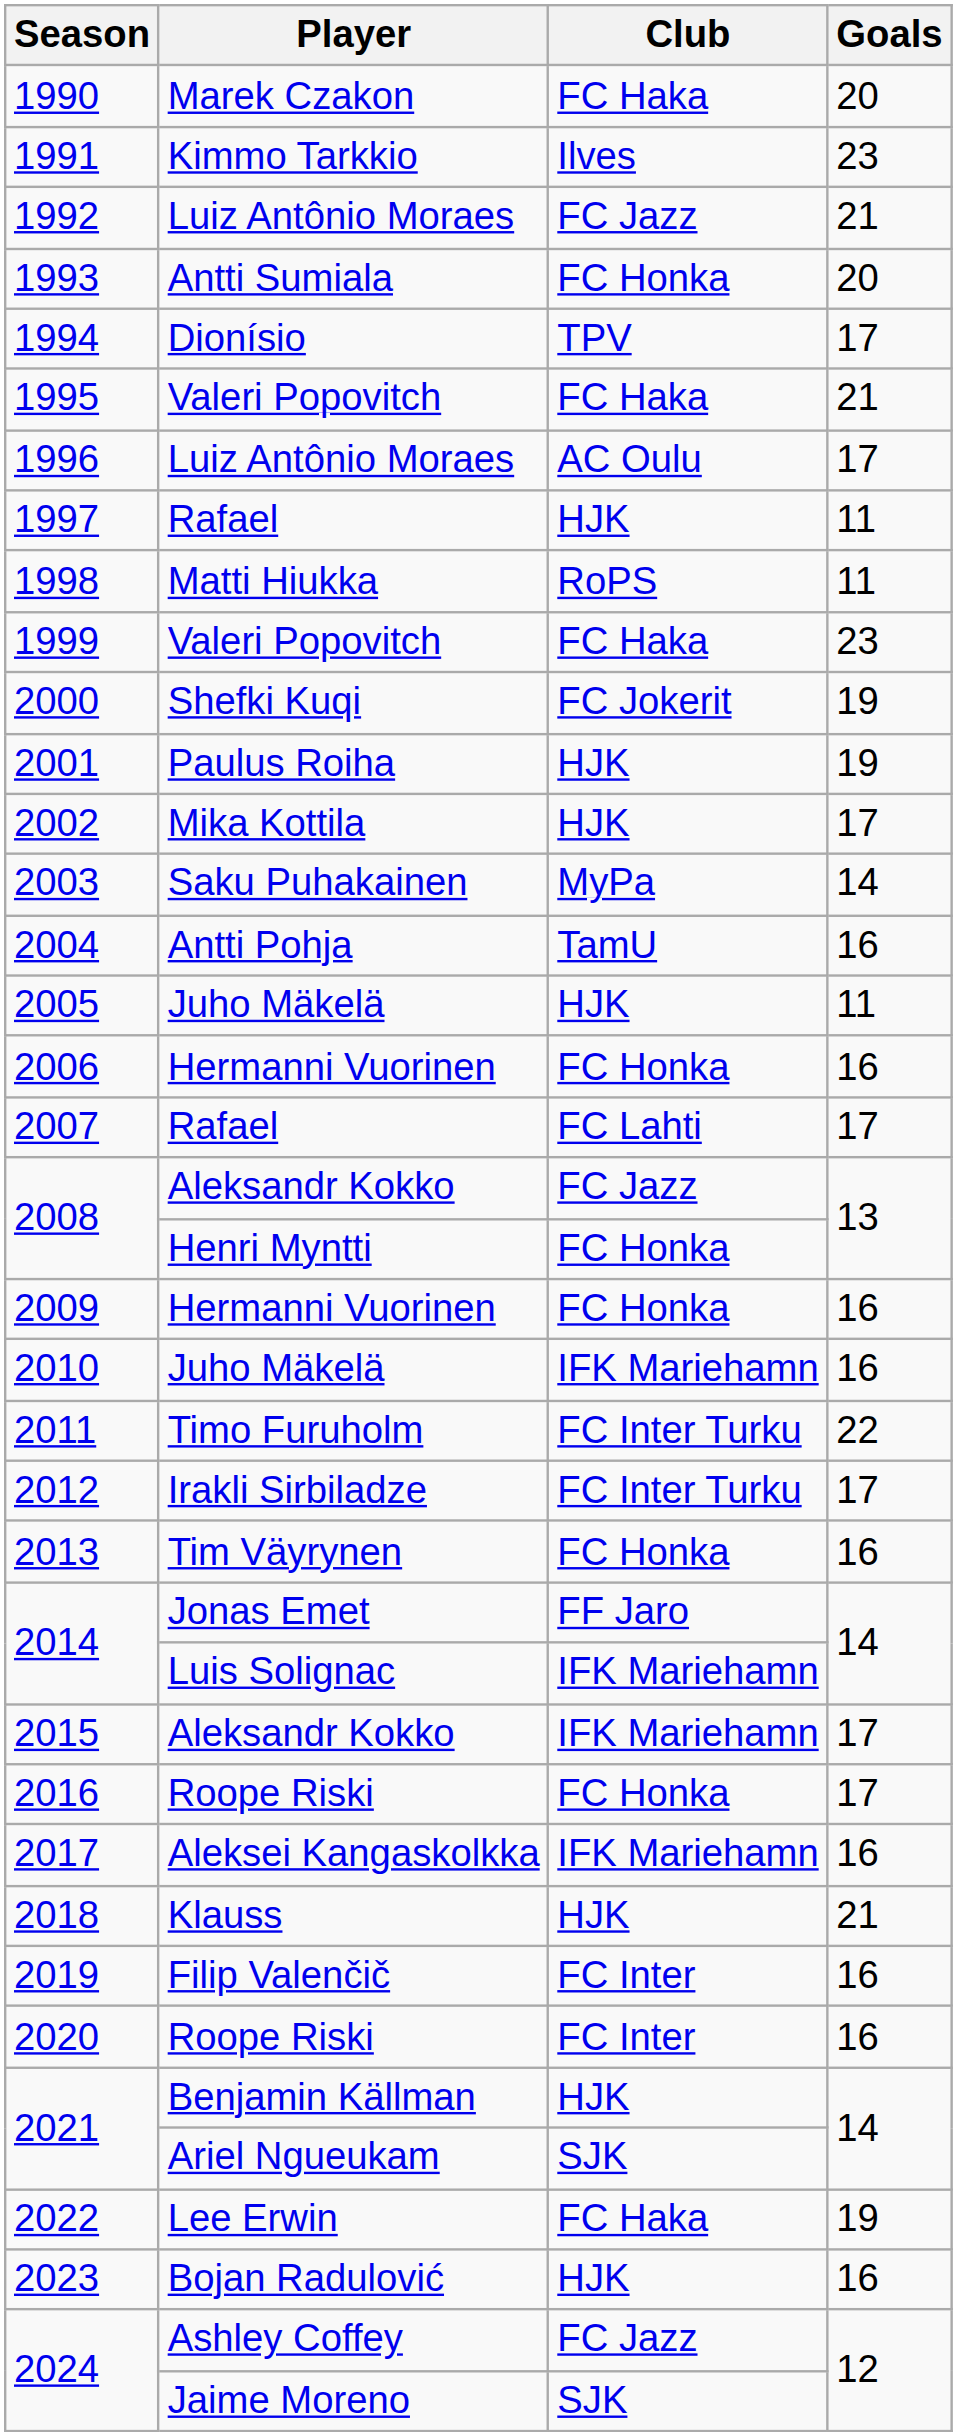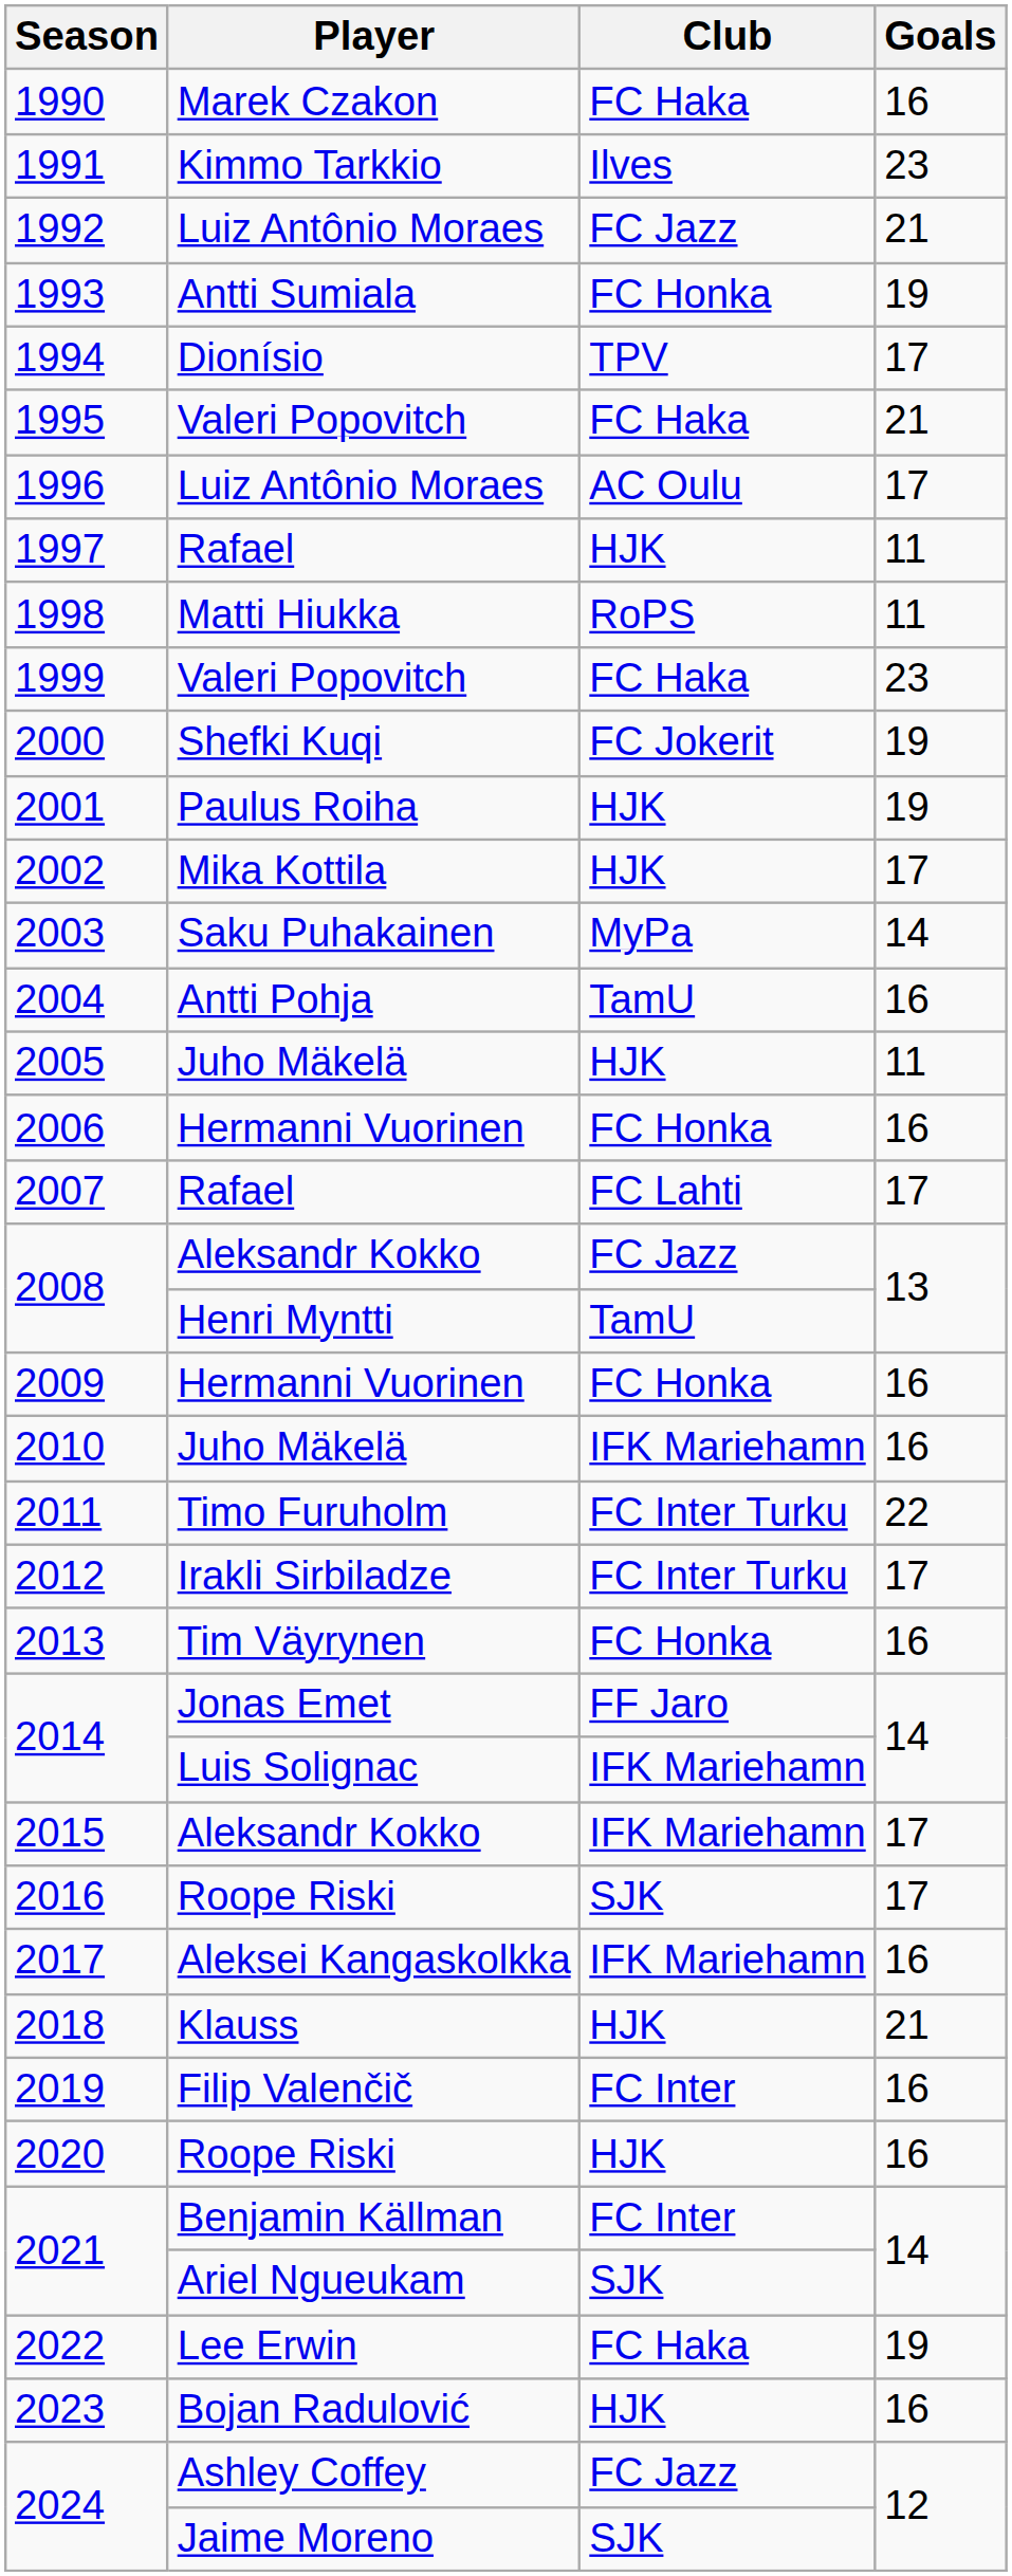 <table class="wikitable" style="margin: 0;">
 <tr>
 <th>Season</th>
 <th>Player</th>
 <th>Club</th>
 <th>Goals</th>
 </tr>
 <tr>
 <td><a href='#'>1990</a></td>
 <td> <a href='#'>Marek Czakon</a></td>
 <td><a href='#'>FC Haka</a></td>
-<td>20</td>
+<td>16</td>
 </tr>
 <tr>
 <td><a href='#'>1991</a></td>
 <td> <a href='#'>Kimmo Tarkkio</a></td>
 <td><a href='#'>Ilves</a></td>
 <td>23</td>
 </tr>
 <tr>
 <td><a href='#'>1992</a></td>
 <td> <a href='#'>Luiz Antônio Moraes</a></td>
 <td><a href='#'>FC Jazz</a></td>
 <td>21</td>
 </tr>
 <tr>
 <td><a href='#'>1993</a></td>
 <td> <a href='#'>Antti Sumiala</a></td>
 <td><a href='#'>FC Honka</a></td>
-<td>20</td>
+<td>19</td>
 </tr>
 <tr>
 <td><a href='#'>1994</a></td>
 <td> <a href='#'>Dionísio</a></td>
 <td><a href='#'>TPV</a></td>
 <td>17</td>
 </tr>
 <tr>
 <td><a href='#'>1995</a></td>
 <td> <a href='#'>Valeri Popovitch</a></td>
 <td><a href='#'>FC Haka</a></td>
 <td>21</td>
 </tr>
 <tr>
 <td><a href='#'>1996</a></td>
 <td> <a href='#'>Luiz Antônio Moraes</a></td>
 <td><a href='#'>AC Oulu</a></td>
 <td>17</td>
 </tr>
 <tr>
 <td><a href='#'>1997</a></td>
 <td> <a href='#'>Rafael</a></td>
 <td><a href='#'>HJK</a></td>
 <td>11</td>
 </tr>
 <tr>
 <td><a href='#'>1998</a></td>
 <td> <a href='#'>Matti Hiukka</a></td>
 <td><a href='#'>RoPS</a></td>
 <td>11</td>
 </tr>
 <tr>
 <td><a href='#'>1999</a></td>
 <td> <a href='#'>Valeri Popovitch</a></td>
 <td><a href='#'>FC Haka</a></td>
 <td>23</td>
 </tr>
 <tr>
 <td><a href='#'>2000</a></td>
 <td> <a href='#'>Shefki Kuqi</a></td>
 <td><a href='#'>FC Jokerit</a></td>
 <td>19</td>
 </tr>
 <tr>
 <td><a href='#'>2001</a></td>
 <td> <a href='#'>Paulus Roiha</a></td>
 <td><a href='#'>HJK</a></td>
 <td>19</td>
 </tr>
 <tr>
 <td><a href='#'>2002</a></td>
 <td> <a href='#'>Mika Kottila</a></td>
 <td><a href='#'>HJK</a></td>
 <td>17</td>
 </tr>
 <tr>
 <td><a href='#'>2003</a></td>
 <td> <a href='#'>Saku Puhakainen</a></td>
 <td><a href='#'>MyPa</a></td>
 <td>14</td>
 </tr>
 <tr>
 <td><a href='#'>2004</a></td>
 <td> <a href='#'>Antti Pohja</a></td>
 <td><a href='#'>TamU</a></td>
 <td>16</td>
 </tr>
 <tr>
 <td><a href='#'>2005</a></td>
 <td> <a href='#'>Juho Mäkelä</a></td>
 <td><a href='#'>HJK</a></td>
 <td>11</td>
 </tr>
 <tr>
 <td><a href='#'>2006</a></td>
 <td> <a href='#'>Hermanni Vuorinen</a></td>
 <td><a href='#'>FC Honka</a></td>
 <td>16</td>
 </tr>
 <tr>
 <td><a href='#'>2007</a></td>
 <td> <a href='#'>Rafael</a></td>
 <td><a href='#'>FC Lahti</a></td>
 <td>17</td>
 </tr>
 <tr>
 <td rowspan=2><a href='#'>2008</a></td>
 <td> <a href='#'>Aleksandr Kokko</a></td>
 <td><a href='#'>FC Jazz</a></td>
 <td rowspan=2>13</td>
 </tr>
 <tr>
 <td> <a href='#'>Henri Myntti</a></td>
-<td><a href='#'>FC Honka</a></td>
+<td><a href='#'>TamU</a></td>
 </tr>
 <tr>
 <td><a href='#'>2009</a></td>
 <td> <a href='#'>Hermanni Vuorinen</a></td>
 <td><a href='#'>FC Honka</a></td>
 <td>16</td>
 </tr>
 <tr>
 <td><a href='#'>2010</a></td>
 <td> <a href='#'>Juho Mäkelä</a></td>
 <td><a href='#'>IFK Mariehamn</a></td>
 <td>16</td>
 </tr>
 <tr>
 <td><a href='#'>2011</a></td>
 <td> <a href='#'>Timo Furuholm</a></td>
 <td><a href='#'>FC Inter Turku</a></td>
 <td>22</td>
 </tr>
 <tr>
 <td><a href='#'>2012</a></td>
 <td> <a href='#'>Irakli Sirbiladze</a></td>
 <td><a href='#'>FC Inter Turku</a></td>
 <td>17</td>
 </tr>
 <tr>
 <td><a href='#'>2013</a></td>
 <td> <a href='#'>Tim Väyrynen</a></td>
 <td><a href='#'>FC Honka</a></td>
 <td>16</td>
 </tr>
 <tr>
 <td rowspan=2><a href='#'>2014</a></td>
 <td> <a href='#'>Jonas Emet</a></td>
 <td><a href='#'>FF Jaro</a></td>
 <td rowspan=2>14</td>
 </tr>
 <tr>
 <td> <a href='#'>Luis Solignac</a></td>
 <td><a href='#'>IFK Mariehamn</a></td>
 </tr>
 <tr>
 <td><a href='#'>2015</a></td>
 <td> <a href='#'>Aleksandr Kokko</a></td>
 <td><a href='#'>IFK Mariehamn</a></td>
 <td>17</td>
 </tr>
 <tr>
 <td><a href='#'>2016</a></td>
 <td> <a href='#'>Roope Riski</a></td>
-<td><a href='#'>FC Honka</a></td>
+<td><a href='#'>SJK</a></td>
 <td>17</td>
 </tr>
 <tr>
 <td><a href='#'>2017</a></td>
 <td> <a href='#'>Aleksei Kangaskolkka</a></td>
 <td><a href='#'>IFK Mariehamn</a></td>
 <td>16</td>
 </tr>
 <tr>
 <td><a href='#'>2018</a></td>
 <td> <a href='#'>Klauss</a></td>
 <td><a href='#'>HJK</a></td>
 <td>21</td>
 </tr>
 <tr>
 <td><a href='#'>2019</a></td>
 <td> <a href='#'>Filip Valenčič</a></td>
 <td><a href='#'>FC Inter</a></td>
 <td>16</td>
 </tr>
 <tr>
 <td><a href='#'>2020</a></td>
 <td> <a href='#'>Roope Riski</a></td>
-<td><a href='#'>FC Inter</a></td>
+<td><a href='#'>HJK</a></td>
 <td>16</td>
 </tr>
 <tr>
 <td rowspan=2><a href='#'>2021</a></td>
 <td> <a href='#'>Benjamin Källman</a></td>
-<td><a href='#'>HJK</a></td>
+<td><a href='#'>FC Inter</a></td>
 <td rowspan=2>14</td>
 </tr>
 <tr>
 <td> <a href='#'>Ariel Ngueukam</a></td>
 <td><a href='#'>SJK</a></td>
 </tr>
 <tr>
 <td><a href='#'>2022</a></td>
 <td> <a href='#'>Lee Erwin</a></td>
 <td><a href='#'>FC Haka</a></td>
 <td>19</td>
 </tr>
 <tr>
 <td><a href='#'>2023</a></td>
 <td> <a href='#'>Bojan Radulović</a></td>
 <td><a href='#'>HJK</a></td>
 <td>16</td>
 </tr>
 <tr>
 <td rowspan=2><a href='#'>2024</a></td>
 <td> <a href='#'>Ashley Coffey</a></td>
 <td><a href='#'>FC Jazz</a></td>
 <td rowspan=2>12</td>
 </tr>
 <tr>
 <td> <a href='#'>Jaime Moreno</a></td>
 <td><a href='#'>SJK</a></td>
 </tr>
 </table>
